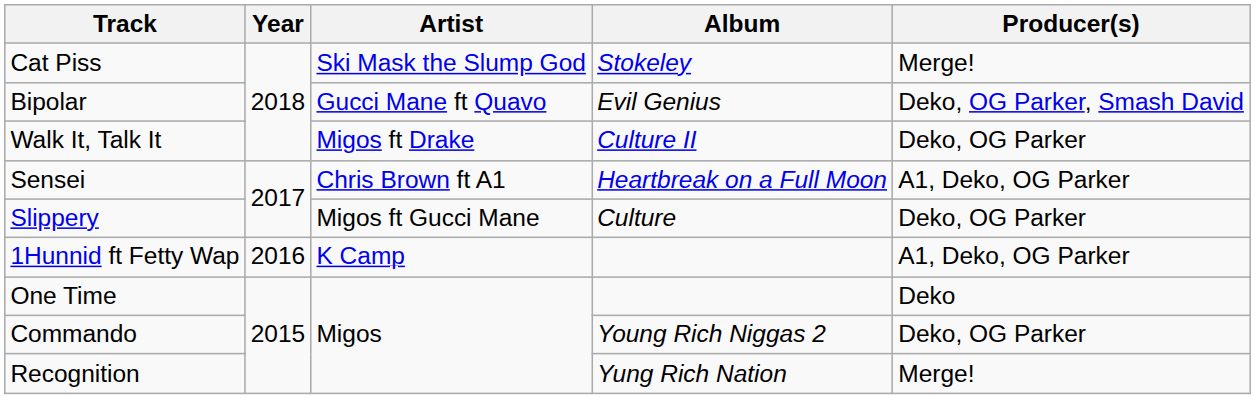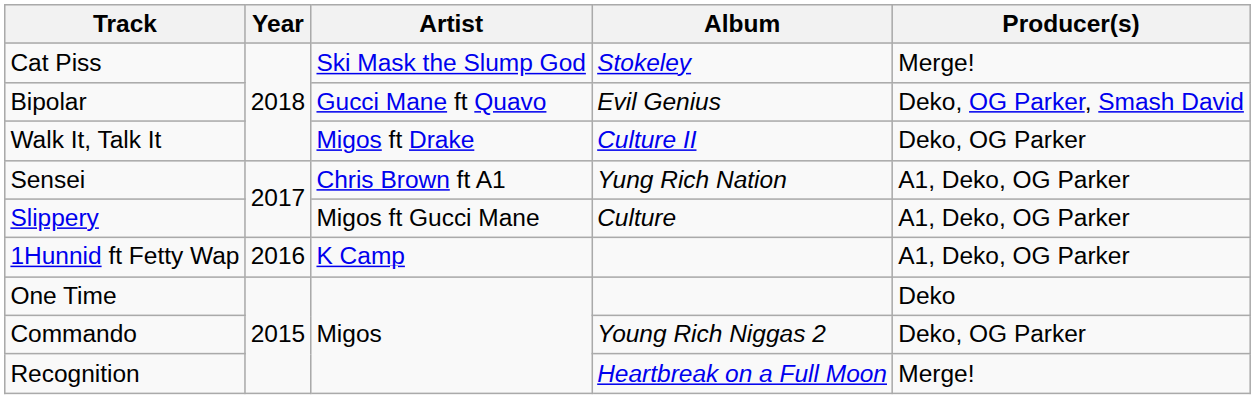 <table class="wikitable sortable">
 <tr>
 <th>Track</th>
 <th>Year</th>
 <th>Artist</th>
 <th>Album</th>
 <th>Producer(s)</th>
 </tr>
 <tr>
 <td>Cat Piss</td>
 <td rowspan="3">2018</td>
 <td><a href='#'>Ski Mask the Slump God</a></td>
 <td><em><a href='#'>Stokeley</a></em></td>
 <td>Merge!</td>
 </tr>
 <tr>
 <td>Bipolar</td>
 <td><a href='#'>Gucci Mane</a> ft <a href='#'>Quavo</a></td>
 <td><em>Evil Genius</em></td>
 <td>Deko, <a href='#'>OG Parker</a>, <a href='#'>Smash David</a></td>
 </tr>
 <tr>
 <td>Walk It, Talk It</td>
 <td><a href='#'>Migos</a> ft <a href='#'>Drake</a></td>
 <td><em><a href='#'>Culture II</a></em></td>
 <td>Deko, OG Parker</td>
 </tr>
 <tr>
 <td>Sensei</td>
 <td rowspan="2">2017</td>
 <td><a href='#'>Chris Brown</a> ft A1</td>
-<td><em><a href='#'>Heartbreak on a Full Moon</a></em></td>
+<td><em>Yung Rich Nation</em></td>
 <td>A1, Deko, OG Parker</td>
 </tr>
 <tr>
 <td><a href='#'>Slippery</a></td>
 <td>Migos ft Gucci Mane</td>
 <td><em>Culture</em></td>
-<td>Deko, OG Parker</td>
+<td>A1, Deko, OG Parker</td>
 </tr>
 <tr>
 <td><a href='#'>1Hunnid</a> ft Fetty Wap</td>
 <td>2016</td>
 <td><a href='#'>K Camp</a></td>
 <td></td>
 <td>A1, Deko, OG Parker</td>
 </tr>
 <tr>
 <td>One Time</td>
 <td rowspan="3">2015</td>
 <td rowspan="3">Migos</td>
 <td></td>
 <td>Deko</td>
 </tr>
 <tr>
 <td>Commando</td>
 <td><em>Young Rich Niggas 2</em></td>
 <td>Deko, OG Parker</td>
 </tr>
 <tr>
 <td>Recognition</td>
-<td><em>Yung Rich Nation</em></td>
+<td><em><a href='#'>Heartbreak on a Full Moon</a></em></td>
 <td>Merge!</td>
 </tr>
 </table>
